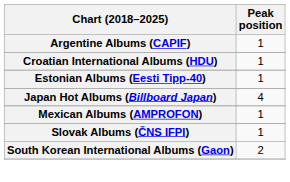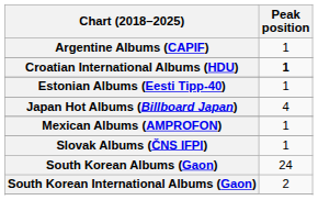 <table class="wikitable sortable plainrowheaders" style="text-align:center">
 <tr>
 <th scope="col">Chart (2018–2025)</th>
 <th scope="col">Peak<br> position</th>
 </tr>
 <tr>
 <th scope="row">Argentine Albums (<a href='#'>CAPIF</a>)</th>
 <td>1</td>
 </tr>
 <tr>
 </tr>
 <tr>
 </tr>
 <tr>
 </tr>
 <tr>
 </tr>
 <tr>
 </tr>
 <tr>
 <th scope="row">Croatian International Albums (<a href='#'>HDU</a>)</th>
-<td>1</td>
+<td><strong>1</strong></td>
 </tr>
 <tr>
 </tr>
 <tr>
 </tr>
 <tr>
 <th scope="row">Estonian Albums (<a href='#'>Eesti Tipp-40</a>)</th>
 <td>1</td>
 </tr>
 <tr>
 </tr>
 <tr>
 </tr>
 <tr>
 </tr>
 <tr>
 </tr>
 <tr>
 </tr>
 <tr>
 </tr>
 <tr>
 </tr>
 <tr>
 </tr>
 <tr>
 <th scope="row">Japan Hot Albums (<em><a href='#'>Billboard Japan</a></em>)</th>
 <td>4</td>
 </tr>
 <tr>
 </tr>
 <tr>
 <th scope="row">Mexican Albums (<a href='#'>AMPROFON</a>)</th>
 <td>1</td>
 </tr>
 <tr>
 </tr>
 <tr>
 </tr>
 <tr>
 </tr>
 <tr>
 </tr>
 <tr>
 </tr>
 <tr>
 <th scope="row">Slovak Albums (<a href='#'>ČNS IFPI</a>)</th>
 <td>1</td>
 </tr>
 <tr>
+<th scope="row">South Korean Albums (<a href='#'>Gaon</a>)</th>
+<td>24</td>
+</tr>
+<tr>
 <th scope="row">South Korean International Albums (<a href='#'>Gaon</a>)</th>
 <td>2</td>
 </tr>
 <tr>
 </tr>
 <tr>
 </tr>
 <tr>
 </tr>
 <tr>
 </tr>
 <tr>
 </tr>
 </table>
